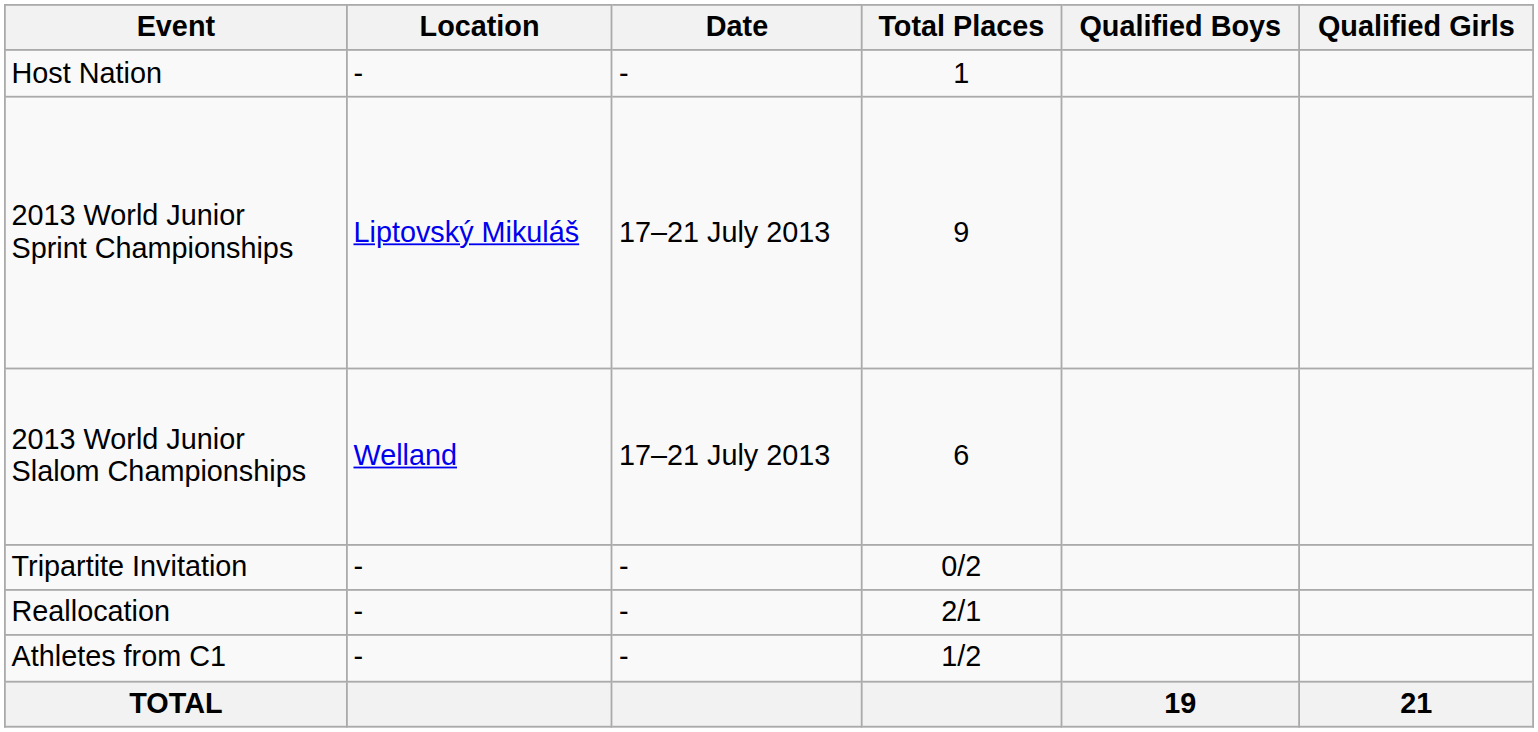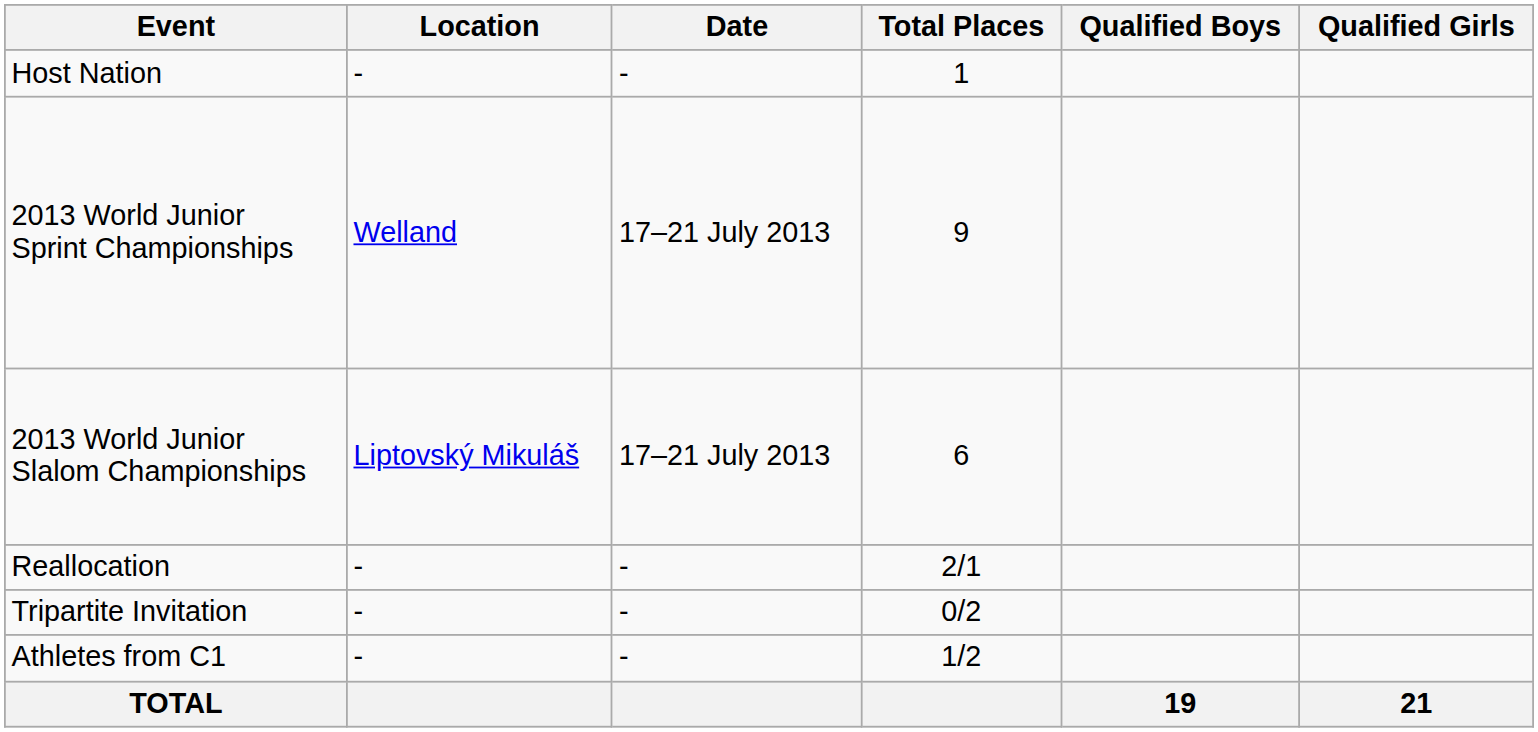 <table class="wikitable"  width=850>
 <tr>
 <th>Event</th>
 <th>Location</th>
 <th>Date</th>
 <th>Total Places</th>
 <th>Qualified Boys</th>
 <th>Qualified Girls</th>
 </tr>
 <tr>
 <td>Host Nation</td>
 <td>-</td>
 <td>-</td>
 <td align="center">1</td>
 <td></td>
 <td></td>
 </tr>
 <tr>
 <td>2013 World Junior<br>Sprint Championships</td>
-<td> <a href='#'>Liptovský Mikuláš</a></td>
+<td> <a href='#'>Welland</a></td>
 <td>17–21 July 2013</td>
 <td align="center">9</td>
 <td><br><br><br><br><br><br><br><br></td>
 <td><br><br><br><br><br><br><br><br></td>
 </tr>
 <tr>
 <td>2013 World Junior<br>Slalom Championships</td>
-<td> <a href='#'>Welland</a></td>
+<td> <a href='#'>Liptovský Mikuláš</a></td>
 <td>17–21 July 2013</td>
 <td align="center">6</td>
 <td><br><br><br><br><br></td>
 <td><br><br><br><br><br></td>
+</tr>
+<tr>
+<td>Reallocation</td>
+<td>-</td>
+<td>-</td>
+<td align="center">2/1</td>
+<td><br></td>
+<td valign=top></td>
 </tr>
 <tr>
 <td>Tripartite Invitation</td>
 <td>-</td>
 <td>-</td>
 <td align="center">0/2</td>
 <td></td>
 <td><br></td>
-</tr>
-<tr>
-<td>Reallocation</td>
-<td>-</td>
-<td>-</td>
-<td align="center">2/1</td>
-<td><br></td>
-<td valign=top></td>
 </tr>
 <tr>
 <td>Athletes from C1</td>
 <td>-</td>
 <td>-</td>
 <td align="center">1/2</td>
 <td valign=top></td>
 <td><br></td>
 </tr>
 <tr>
 <th>TOTAL</th>
 <th></th>
 <th></th>
 <th></th>
 <th>19</th>
 <th>21</th>
 </tr>
 </table>
